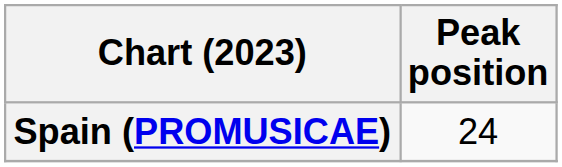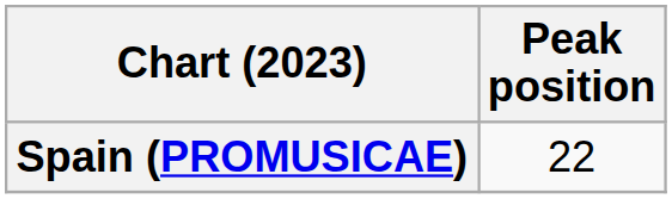 <table class="wikitable sortable plainrowheaders" style="text-align:center">
 <tr>
 <th scope="col">Chart (2023)</th>
 <th scope="col">Peak<br>position</th>
 </tr>
 <tr>
 <th scope="row">Spain (<a href='#'>PROMUSICAE</a>)</th>
-<td>24</td>
+<td>22</td>
 </tr>
 <tr>
 </tr>
 </table>
